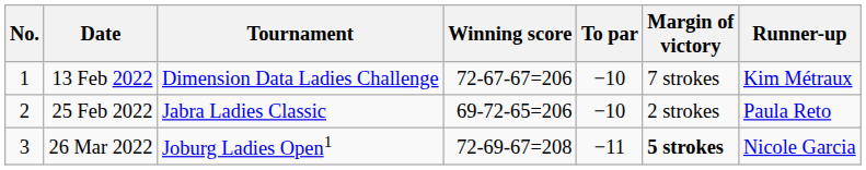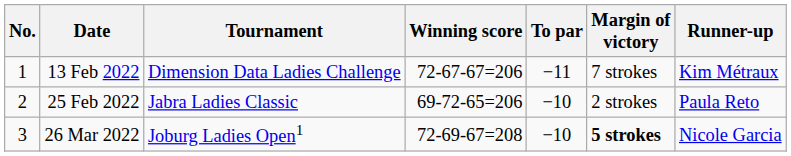 <table class="wikitable " style="font-size:95%;">
 <tr>
 <th>No.</th>
 <th>Date</th>
 <th>Tournament</th>
 <th>Winning score</th>
 <th>To par</th>
 <th>Margin of<br>victory</th>
 <th>Runner-up</th>
 </tr>
 <tr>
 <td align=center>1</td>
 <td align=right>13 Feb <a href='#'>2022</a></td>
 <td><a href='#'>Dimension Data Ladies Challenge</a></td>
 <td align=right>72-67-67=206</td>
-<td align=center>−10</td>
+<td align=center>−11</td>
 <td>7 strokes</td>
 <td> <a href='#'>Kim Métraux</a></td>
 </tr>
 <tr>
 <td align=center>2</td>
 <td align=right>25 Feb 2022</td>
 <td><a href='#'>Jabra Ladies Classic</a></td>
 <td align=right>69-72-65=206</td>
 <td align=center>−10</td>
 <td>2 strokes</td>
 <td> <a href='#'>Paula Reto</a></td>
 </tr>
 <tr>
 <td align=center>3</td>
 <td align=right>26 Mar 2022</td>
 <td><a href='#'>Joburg Ladies Open</a><sup>1</sup></td>
 <td align=right>72-69-67=208</td>
-<td align=center>−11</td>
+<td align=center>−10</td>
 <td><strong>5 strokes</strong></td>
 <td> <a href='#'>Nicole Garcia</a></td>
 </tr>
 </table>
